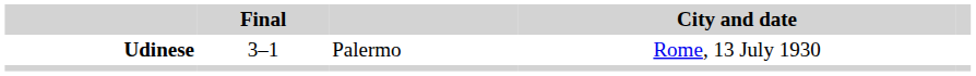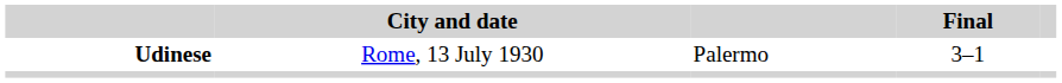 <table align=center style="font-size: 85%; border-collapse:collapse" border=0 cellspacing=0 cellpadding=2 width=50%>
 <tr bgcolor="D3D3D3">
 <th align=right></th>
+<th>City and date</th>
+<th align=left></th>
 <th>Final</th>
-<th align=left></th>
-<th>City and date</th>
 <th></th>
 </tr>
 <tr bgcolor=#FFFFFF>
 <td align=right><strong>Udinese</strong></td>
+<td align=center><a href='#'>Rome</a>, 13 July 1930</td>
+<td>Palermo</td>
 <td align=center>3–1</td>
-<td>Palermo</td>
-<td align=center><a href='#'>Rome</a>, 13 July 1930</td>
 <td></td>
 </tr>
 <tr bgcolor="D3D3D3">
 <td></td>
 <td></td>
 <td></td>
 <td></td>
 <td></td>
 </tr>
 </table>
